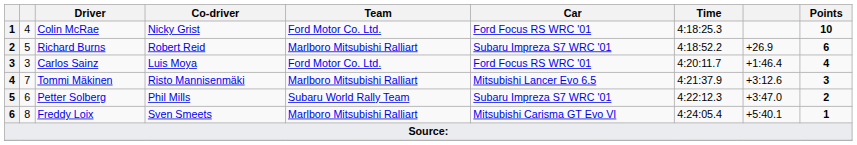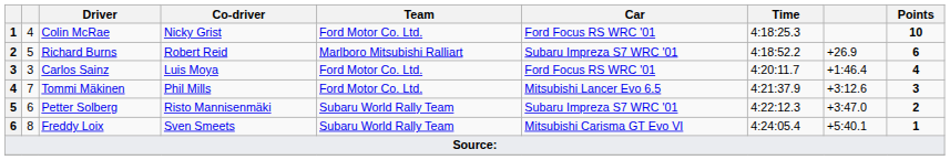 <table class="wikitable" width=85% style="font-size: 85%;">
 <tr>
 <th></th>
 <th></th>
 <th>Driver</th>
 <th>Co-driver</th>
 <th>Team</th>
 <th>Car</th>
 <th>Time</th>
 <th></th>
 <th>Points</th>
 </tr>
 <tr>
 <th>1</th>
 <td align="center">4</td>
 <td> <a href='#'>Colin McRae</a></td>
 <td> <a href='#'>Nicky Grist</a></td>
 <td> <a href='#'>Ford Motor Co. Ltd.</a></td>
 <td><a href='#'>Ford Focus RS WRC '01</a></td>
 <td>4:18:25.3</td>
 <td></td>
 <td align="center"><strong>10</strong></td>
 </tr>
 <tr>
 <th>2</th>
 <td align="center">5</td>
 <td> <a href='#'>Richard Burns</a></td>
 <td> <a href='#'>Robert Reid</a></td>
 <td> <a href='#'>Marlboro Mitsubishi Ralliart</a></td>
 <td><a href='#'>Subaru Impreza S7 WRC '01</a></td>
 <td>4:18:52.2</td>
 <td>+26.9</td>
 <td align="center"><strong>6</strong></td>
 </tr>
 <tr>
 <th>3</th>
 <td align="center">3</td>
 <td> <a href='#'>Carlos Sainz</a></td>
 <td> <a href='#'>Luis Moya</a></td>
 <td> <a href='#'>Ford Motor Co. Ltd.</a></td>
 <td><a href='#'>Ford Focus RS WRC '01</a></td>
 <td>4:20:11.7</td>
 <td>+1:46.4</td>
 <td align="center"><strong>4</strong></td>
 </tr>
 <tr>
 <th>4</th>
 <td align="center">7</td>
 <td> <a href='#'>Tommi Mäkinen</a></td>
-<td> <a href='#'>Risto Mannisenmäki</a></td>
-<td> <a href='#'>Marlboro Mitsubishi Ralliart</a></td>
+<td> <a href='#'>Phil Mills</a></td>
+<td> <a href='#'>Ford Motor Co. Ltd.</a></td>
 <td><a href='#'>Mitsubishi Lancer Evo 6.5</a></td>
 <td>4:21:37.9</td>
 <td>+3:12.6</td>
 <td align="center"><strong>3</strong></td>
 </tr>
 <tr>
 <th>5</th>
 <td align="center">6</td>
 <td> <a href='#'>Petter Solberg</a></td>
-<td> <a href='#'>Phil Mills</a></td>
+<td> <a href='#'>Risto Mannisenmäki</a></td>
 <td> <a href='#'>Subaru World Rally Team</a></td>
 <td><a href='#'>Subaru Impreza S7 WRC '01</a></td>
 <td>4:22:12.3</td>
 <td>+3:47.0</td>
 <td align="center"><strong>2</strong></td>
 </tr>
 <tr>
 <th>6</th>
 <td align="center">8</td>
 <td> <a href='#'>Freddy Loix</a></td>
 <td> <a href='#'>Sven Smeets</a></td>
-<td> <a href='#'>Marlboro Mitsubishi Ralliart</a></td>
+<td> <a href='#'>Subaru World Rally Team</a></td>
 <td><a href='#'>Mitsubishi Carisma GT Evo VI</a></td>
 <td>4:24:05.4</td>
 <td>+5:40.1</td>
 <td align="center"><strong>1</strong></td>
 </tr>
 <tr>
 <td style="background-color:#EAECF0; text-align:center" colspan="9"><strong>Source:</strong></td>
 </tr>
 <tr>
 </tr>
 </table>
